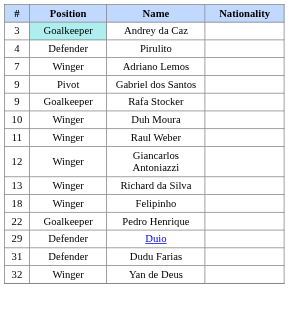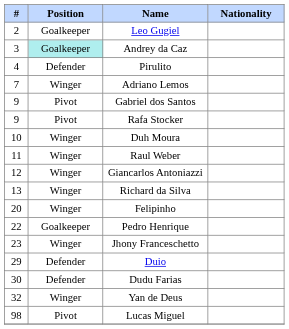 <table border=1 style="border-collapse:collapse; font-size:90%;" cellpadding=3 cellspacing=0 width=30%>
 <tr bgcolor=#C1D8FF>
 <th width=2%>#</th>
 <th width=5%>Position</th>
 <th width=10%>Name</th>
 <th width=5%>Nationality</th>
+</tr>
+<tr align=center>
+<td>2</td>
+<td>Goalkeeper</td>
+<td><a href='#'>Leo Gugiel</a></td>
+<td></td>
 </tr>
 <tr align=center>
 <td>3</td>
 <td style="background: paleturquoise;">Goalkeeper</td>
 <td>Andrey da Caz</td>
 <td></td>
 </tr>
 <tr align=center>
 <td>4</td>
 <td>Defender</td>
 <td>Pirulito</td>
 <td></td>
 </tr>
 <tr align=center>
 <td>7</td>
 <td>Winger</td>
 <td>Adriano Lemos</td>
 <td></td>
 </tr>
 <tr align=center>
 <td>9</td>
 <td>Pivot</td>
 <td>Gabriel dos Santos</td>
 <td></td>
 </tr>
 <tr align=center>
 <td>9</td>
-<td>Goalkeeper</td>
+<td>Pivot</td>
 <td>Rafa Stocker</td>
 <td></td>
 </tr>
 <tr align=center>
 <td>10</td>
 <td>Winger</td>
 <td>Duh Moura</td>
 <td></td>
 </tr>
 <tr align=center>
 <td>11</td>
 <td>Winger</td>
 <td>Raul Weber</td>
 <td></td>
 </tr>
 <tr align=center>
 <td>12</td>
 <td>Winger</td>
 <td>Giancarlos Antoniazzi</td>
 <td></td>
 </tr>
 <tr align=center>
 <td>13</td>
 <td>Winger</td>
 <td>Richard da Silva</td>
 <td></td>
 </tr>
 <tr align=center>
-<td>18</td>
+<td>20</td>
 <td>Winger</td>
 <td>Felipinho</td>
 <td></td>
 </tr>
 <tr align=center>
 <td>22</td>
 <td>Goalkeeper</td>
 <td>Pedro Henrique</td>
 <td></td>
 </tr>
 <tr align=center>
+<td>23</td>
+<td>Winger</td>
+<td>Jhony Franceschetto</td>
+<td></td>
+</tr>
+<tr align=center>
 <td>29</td>
 <td>Defender</td>
 <td><a href='#'>Duio</a></td>
 <td></td>
 </tr>
 <tr align=center>
-<td>31</td>
+<td>30</td>
 <td>Defender</td>
 <td>Dudu Farias</td>
 <td></td>
 </tr>
 <tr align=center>
 <td>32</td>
 <td>Winger</td>
 <td>Yan de Deus</td>
 <td></td>
 </tr>
 <tr align=center>
+<td>98</td>
+<td>Pivot</td>
+<td>Lucas Miguel</td>
+<td></td>
+</tr>
+<tr align=center>
 </tr>
 </table>
